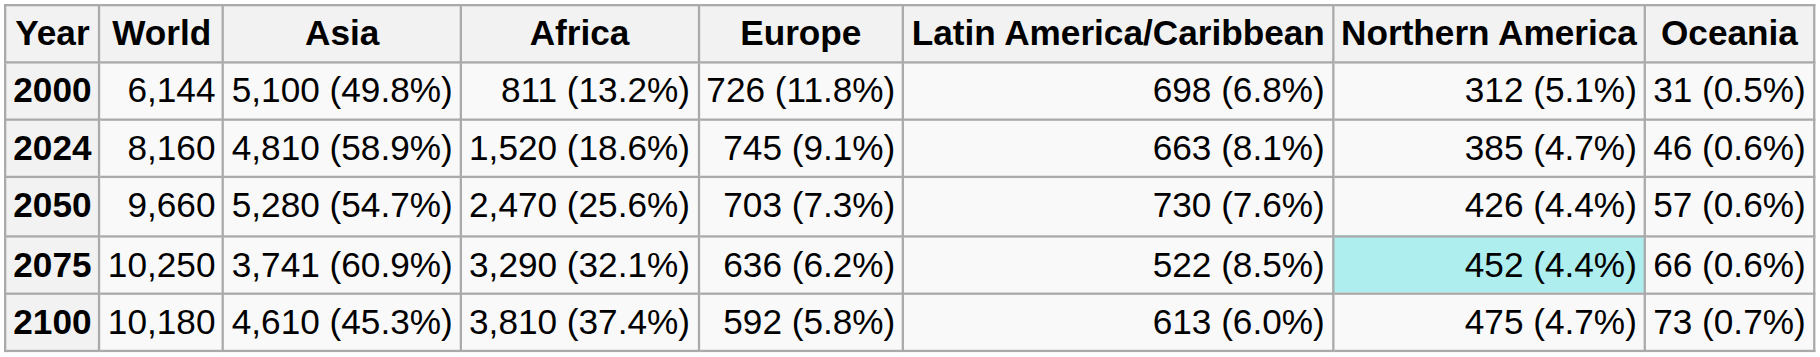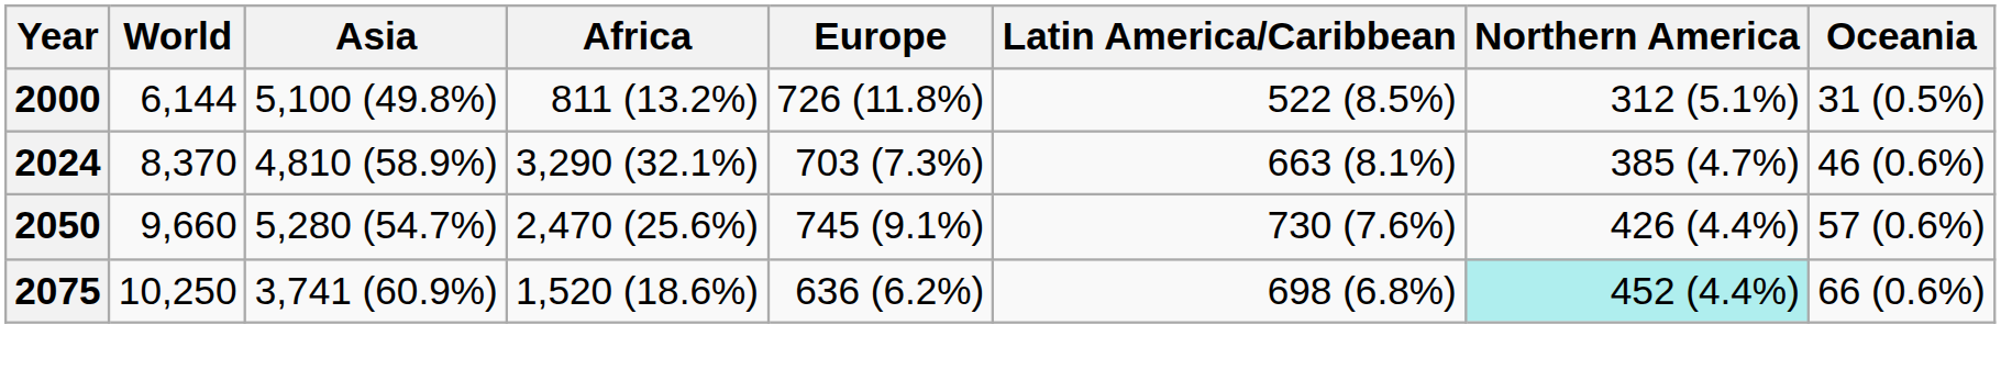 <table class="wikitable" style="text-align:right; margin-top:2.6em; font-size:96%;">
 <tr>
 <th>Year</th>
 <th>World</th>
 <th>Asia</th>
 <th>Africa</th>
 <th>Europe</th>
 <th>Latin America/Caribbean</th>
 <th>Northern America</th>
 <th>Oceania</th>
 </tr>
 <tr>
 <th style="text-align: right;">2000</th>
 <td>6,144</td>
 <td>5,100 (49.8%)</td>
 <td>811 (13.2%)</td>
 <td>726 (11.8%)</td>
-<td>698 (6.8%)</td>
+<td>522 (8.5%)</td>
 <td>312 (5.1%)</td>
 <td>31 (0.5%)</td>
 </tr>
 <tr>
 <th style="text-align: right;">2024</th>
-<td>8,160</td>
+<td>8,370</td>
 <td>4,810 (58.9%)</td>
-<td>1,520 (18.6%)</td>
-<td>745 (9.1%)</td>
+<td>3,290 (32.1%)</td>
+<td>703 (7.3%)</td>
 <td>663 (8.1%)</td>
 <td>385 (4.7%)</td>
 <td>46 (0.6%)</td>
 </tr>
 <tr>
 <th style="text-align: right;">2050</th>
 <td>9,660</td>
 <td>5,280 (54.7%)</td>
 <td>2,470 (25.6%)</td>
-<td>703 (7.3%)</td>
+<td>745 (9.1%)</td>
 <td>730 (7.6%)</td>
 <td>426 (4.4%)</td>
 <td>57 (0.6%)</td>
 </tr>
 <tr>
 <th style="text-align: right;">2075</th>
 <td>10,250</td>
 <td>3,741 (60.9%)</td>
-<td>3,290 (32.1%)</td>
+<td>1,520 (18.6%)</td>
 <td>636 (6.2%)</td>
-<td>522 (8.5%)</td>
+<td>698 (6.8%)</td>
 <td style="background: paleturquoise;">452 (4.4%)</td>
 <td>66 (0.6%)</td>
 </tr>
-<tr>
-<th style="text-align: right;">2100</th>
-<td>10,180</td>
-<td>4,610 (45.3%)</td>
-<td>3,810 (37.4%)</td>
-<td>592 (5.8%)</td>
-<td>613 (6.0%)</td>
-<td>475 (4.7%)</td>
-<td>73 (0.7%)</td>
-</tr>
 </table>
